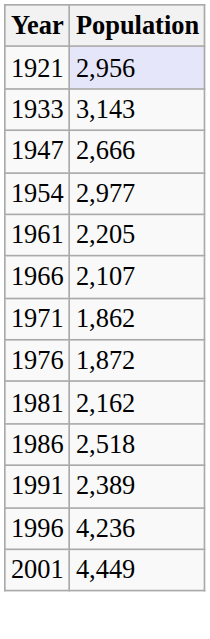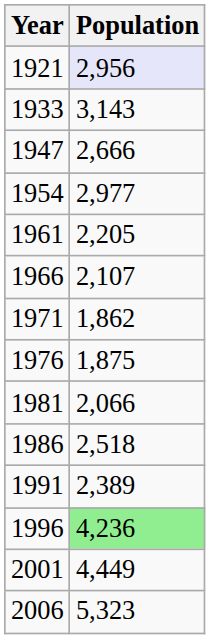 <table class="wikitable">
 <tr>
 <th>Year</th>
 <th>Population</th>
 </tr>
 <tr>
 <td>1921</td>
 <td style="background: lavender;">2,956</td>
 </tr>
 <tr>
 <td>1933</td>
 <td>3,143</td>
 </tr>
 <tr>
 <td>1947</td>
 <td>2,666</td>
 </tr>
 <tr>
 <td>1954</td>
 <td>2,977</td>
 </tr>
 <tr>
 <td>1961</td>
 <td>2,205</td>
 </tr>
 <tr>
 <td>1966</td>
 <td>2,107</td>
 </tr>
 <tr>
 <td>1971</td>
 <td>1,862</td>
 </tr>
 <tr>
 <td>1976</td>
-<td>1,872</td>
+<td>1,875</td>
 </tr>
 <tr>
 <td>1981</td>
-<td>2,162</td>
+<td>2,066</td>
 </tr>
 <tr>
 <td>1986</td>
 <td>2,518</td>
 </tr>
 <tr>
 <td>1991</td>
 <td>2,389</td>
 </tr>
 <tr>
 <td>1996</td>
-<td>4,236</td>
+<td style="background: lightgreen;">4,236</td>
 </tr>
 <tr>
 <td>2001</td>
 <td>4,449</td>
 </tr>
+<tr>
+<td>2006</td>
+<td>5,323</td>
+</tr>
 </table>
